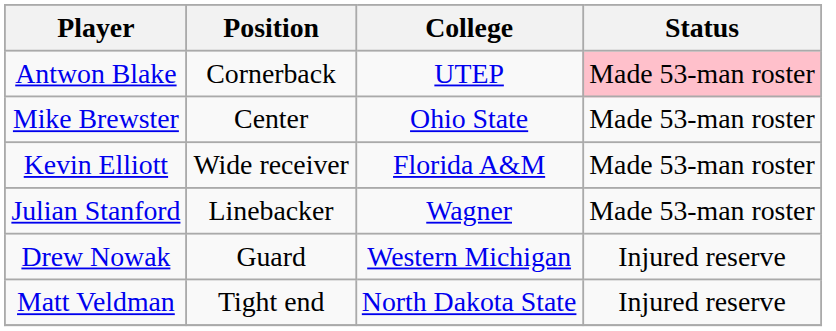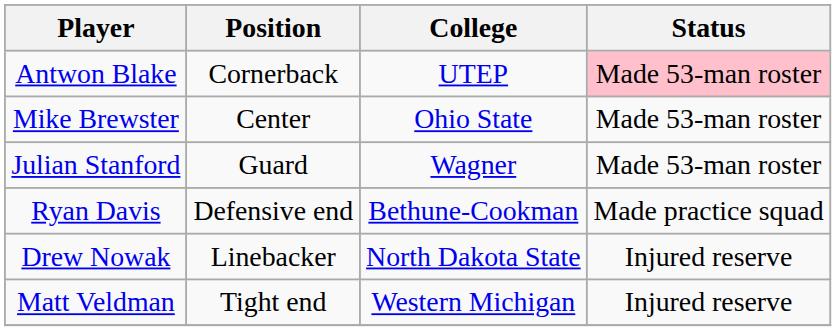 <table class="wikitable" style="font-size: 95%;">
 <tr>
 <th>Player</th>
 <th>Position</th>
 <th>College</th>
 <th>Status</th>
 </tr>
 <tr>
 <td align="center"><a href='#'>Antwon Blake</a></td>
 <td align="center">Cornerback</td>
 <td align="center"><a href='#'>UTEP</a></td>
 <td align="center" style="background: pink;">Made 53-man roster</td>
 </tr>
 <tr>
 <td align="center"><a href='#'>Mike Brewster</a></td>
 <td align="center">Center</td>
 <td align="center"><a href='#'>Ohio State</a></td>
 <td align="center">Made 53-man roster</td>
 </tr>
 <tr>
-<td align="center"><a href='#'>Kevin Elliott</a></td>
-<td align="center">Wide receiver</td>
-<td align="center"><a href='#'>Florida A&M</a></td>
-<td align="center">Made 53-man roster</td>
-</tr>
-<tr>
 <td align="center"><a href='#'>Julian Stanford</a></td>
-<td align="center">Linebacker</td>
+<td align="center">Guard</td>
 <td align="center"><a href='#'>Wagner</a></td>
 <td align="center">Made 53-man roster</td>
 </tr>
 <tr>
+<td align="center"><a href='#'>Ryan Davis</a></td>
+<td align="center">Defensive end</td>
+<td align="center"><a href='#'>Bethune-Cookman</a></td>
+<td align="center">Made practice squad</td>
+</tr>
+<tr>
 <td align="center"><a href='#'>Drew Nowak</a></td>
-<td align="center">Guard</td>
-<td align="center"><a href='#'>Western Michigan</a></td>
+<td align="center">Linebacker</td>
+<td align="center"><a href='#'>North Dakota State</a></td>
 <td align="center">Injured reserve</td>
 </tr>
 <tr>
 <td align="center"><a href='#'>Matt Veldman</a></td>
 <td align="center">Tight end</td>
-<td align="center"><a href='#'>North Dakota State</a></td>
+<td align="center"><a href='#'>Western Michigan</a></td>
 <td align="center">Injured reserve</td>
 </tr>
 <tr>
 </tr>
 </table>
